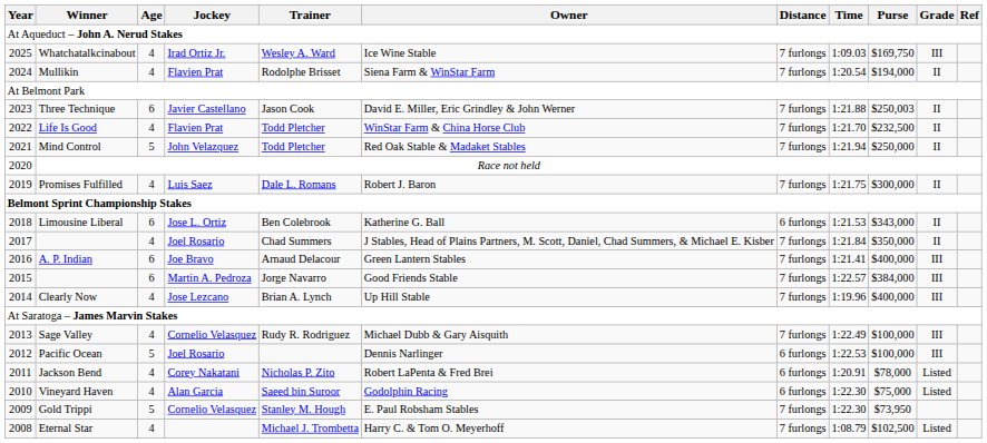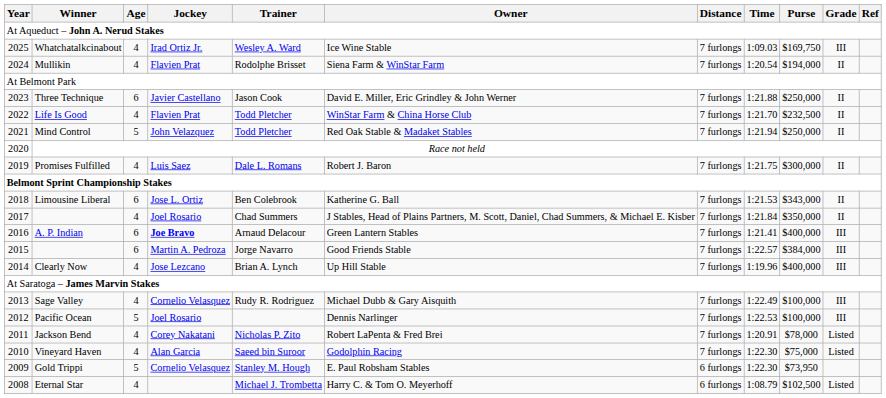 <table class="wikitable sortable">
 <tr>
 <th>Year</th>
 <th>Winner</th>
 <th>Age</th>
 <th>Jockey</th>
 <th>Trainer</th>
 <th>Owner</th>
 <th>Distance</th>
 <th>Time</th>
 <th>Purse</th>
 <th>Grade</th>
 <th>Ref</th>
 </tr>
 <tr style="font-size:90%; background-color:white">
 <td align="left" colspan=11>At Aqueduct – <strong>John A. Nerud Stakes</strong></td>
 </tr>
 <tr style="font-size:90%;">
 <td align=center>2025</td>
 <td>Whatchatalkcinabout</td>
 <td align=center>4</td>
 <td><a href='#'>Irad Ortiz Jr.</a></td>
 <td><a href='#'>Wesley A. Ward</a></td>
 <td>Ice Wine Stable</td>
 <td align=center>7 furlongs</td>
 <td align=center>1:09.03</td>
 <td align=center>$169,750</td>
 <td align=center>III</td>
 <td></td>
 </tr>
 <tr style="font-size:90%;">
 <td align=center>2024</td>
 <td>Mullikin</td>
 <td align=center>4</td>
 <td><a href='#'>Flavien Prat</a></td>
 <td>Rodolphe Brisset</td>
 <td>Siena Farm & <a href='#'>WinStar Farm</a></td>
 <td align=center>7 furlongs</td>
 <td align=center>1:20.54</td>
 <td align=center>$194,000</td>
 <td align=center>II</td>
 <td></td>
 </tr>
 <tr style="font-size:90%; background-color:white">
 <td align="left" colspan=11>At Belmont Park</td>
 </tr>
 <tr style="font-size:90%;">
 <td align=center>2023</td>
 <td>Three Technique</td>
 <td align=center>6</td>
 <td><a href='#'>Javier Castellano</a></td>
 <td>Jason Cook</td>
 <td>David E. Miller, Eric Grindley & John Werner</td>
 <td align=center>7 furlongs</td>
 <td align=center>1:21.88</td>
-<td align=center>$250,003</td>
+<td align=center>$250,000</td>
 <td align=center>II</td>
 <td></td>
 </tr>
 <tr style="font-size:90%;">
 <td align=center>2022</td>
 <td><a href='#'>Life Is Good</a></td>
 <td align=center>4</td>
 <td><a href='#'>Flavien Prat</a></td>
 <td><a href='#'>Todd Pletcher</a></td>
 <td><a href='#'>WinStar Farm</a> & <a href='#'>China Horse Club</a></td>
 <td align=center>7 furlongs</td>
 <td align=center>1:21.70</td>
 <td align=center>$232,500</td>
 <td align=center>II</td>
 <td></td>
 </tr>
 <tr style="font-size:90%;">
 <td align=center>2021</td>
 <td>Mind Control</td>
 <td align=center>5</td>
 <td><a href='#'>John Velazquez</a></td>
 <td><a href='#'>Todd Pletcher</a></td>
 <td>Red Oak Stable & <a href='#'>Madaket Stables</a></td>
 <td align=center>7 furlongs</td>
 <td align=center>1:21.94</td>
 <td align=center>$250,000</td>
 <td align=center>II</td>
 <td></td>
 </tr>
 <tr style="font-size:90%; background-color:white">
 <td align="center">2020</td>
 <td align="center" colspan=10><em>Race not held</em></td>
 </tr>
 <tr style="font-size:90%;">
 <td align=center>2019</td>
 <td>Promises Fulfilled</td>
 <td align=center>4</td>
 <td><a href='#'>Luis Saez</a></td>
 <td><a href='#'>Dale L. Romans</a></td>
 <td>Robert J. Baron</td>
 <td align=center>7 furlongs</td>
 <td align=center>1:21.75</td>
 <td align=center>$300,000</td>
 <td align=center>II</td>
 <td></td>
 </tr>
 <tr style="font-size:90%; background-color:white">
 <td align="left" colspan=11><strong>Belmont Sprint Championship Stakes</strong></td>
 </tr>
 <tr style="font-size:90%;">
 <td align=center>2018</td>
 <td>Limousine Liberal</td>
 <td align=center>6</td>
 <td><a href='#'>Jose L. Ortiz</a></td>
 <td>Ben Colebrook</td>
 <td>Katherine G. Ball</td>
-<td align=center>6 furlongs</td>
+<td align=center>7 furlongs</td>
 <td align=center>1:21.53</td>
 <td align=center>$343,000</td>
 <td align=center>II</td>
 <td></td>
 </tr>
 <tr style="font-size:90%;">
 <td align=center>2017</td>
 <td></td>
 <td align=center>4</td>
 <td><a href='#'>Joel Rosario</a></td>
 <td>Chad Summers</td>
 <td>J Stables, Head of Plains Partners, M. Scott, Daniel, Chad Summers, & Michael E. Kisber</td>
 <td align=center>7 furlongs</td>
 <td align=center>1:21.84</td>
 <td align=center>$350,000</td>
 <td align=center>II</td>
 <td></td>
 </tr>
 <tr style="font-size:90%;">
 <td align=center>2016</td>
 <td><a href='#'>A. P. Indian</a></td>
 <td align=center>6</td>
-<td><a href='#'>Joe Bravo</a></td>
+<td><strong><a href='#'>Joe Bravo</a></strong></td>
 <td>Arnaud Delacour</td>
 <td>Green Lantern Stables</td>
 <td align=center>7 furlongs</td>
 <td align=center>1:21.41</td>
 <td align=center>$400,000</td>
 <td align=center>III</td>
 <td></td>
 </tr>
 <tr style="font-size:90%;">
 <td align=center>2015</td>
 <td></td>
 <td align=center>6</td>
 <td><a href='#'>Martin A. Pedroza</a></td>
 <td>Jorge Navarro</td>
 <td>Good Friends Stable</td>
 <td align=center>7 furlongs</td>
 <td align=center>1:22.57</td>
 <td align=center>$384,000</td>
 <td align=center>III</td>
 <td></td>
 </tr>
 <tr style="font-size:90%;">
 <td align=center>2014</td>
 <td>Clearly Now</td>
 <td align=center>4</td>
 <td><a href='#'>Jose Lezcano</a></td>
 <td>Brian A. Lynch</td>
 <td>Up Hill Stable</td>
 <td align=center>7 furlongs</td>
 <td align=center>1:19.96</td>
 <td align=center>$400,000</td>
 <td align=center>III</td>
 <td></td>
 </tr>
 <tr style="font-size:90%; background-color:white">
 <td align="left" colspan=11>At Saratoga – <strong>James Marvin Stakes</strong></td>
 </tr>
 <tr style="font-size:90%;">
 <td align=center>2013</td>
 <td>Sage Valley</td>
 <td align=center>4</td>
 <td><a href='#'>Cornelio Velasquez</a></td>
 <td>Rudy R. Rodriguez</td>
 <td>Michael Dubb & Gary Aisquith</td>
 <td align=center>7 furlongs</td>
 <td align=center>1:22.49</td>
 <td align=center>$100,000</td>
 <td align=center>III</td>
 <td></td>
 </tr>
 <tr style="font-size:90%;">
 <td align=center>2012</td>
 <td>Pacific Ocean</td>
 <td align=center>5</td>
 <td><a href='#'>Joel Rosario</a></td>
 <td></td>
 <td>Dennis Narlinger</td>
-<td align=center>6 furlongs</td>
+<td align=center>7 furlongs</td>
 <td align=center>1:22.53</td>
 <td align=center>$100,000</td>
 <td align=center>III</td>
 <td></td>
 </tr>
 <tr style="font-size:90%;">
 <td align=center>2011</td>
 <td>Jackson Bend</td>
 <td align=center>4</td>
 <td><a href='#'>Corey Nakatani</a></td>
 <td><a href='#'>Nicholas P. Zito</a></td>
 <td>Robert LaPenta & Fred Brei</td>
-<td align=center>6 furlongs</td>
+<td align=center>7 furlongs</td>
 <td align=center>1:20.91</td>
 <td align=center>$78,000</td>
 <td align=center>Listed</td>
 <td></td>
 </tr>
 <tr style="font-size:90%;">
 <td align=center>2010</td>
 <td>Vineyard Haven</td>
 <td align=center>4</td>
 <td><a href='#'>Alan Garcia</a></td>
 <td><a href='#'>Saeed bin Suroor</a></td>
 <td><a href='#'>Godolphin Racing</a></td>
-<td align=center>6 furlongs</td>
+<td align=center>7 furlongs</td>
 <td align=center>1:22.30</td>
 <td align=center>$75,000</td>
 <td align=center>Listed</td>
 <td></td>
 </tr>
 <tr style="font-size:90%;">
 <td align=center>2009</td>
 <td>Gold Trippi</td>
 <td align=center>5</td>
 <td><a href='#'>Cornelio Velasquez</a></td>
 <td><a href='#'>Stanley M. Hough</a></td>
 <td>E. Paul Robsham Stables</td>
-<td align=center>7 furlongs</td>
+<td align=center>6 furlongs</td>
 <td align=center>1:22.30</td>
 <td align=center>$73,950</td>
 <td align=center></td>
 <td></td>
 </tr>
 <tr style="font-size:90%;">
 <td align=center>2008</td>
 <td>Eternal Star</td>
 <td align=center>4</td>
 <td></td>
 <td><a href='#'>Michael J. Trombetta</a></td>
 <td>Harry C. & Tom O. Meyerhoff</td>
-<td align=center>7 furlongs</td>
+<td align=center>6 furlongs</td>
 <td align=center>1:08.79</td>
 <td align=center>$102,500</td>
 <td align=center>Listed</td>
 <td></td>
 </tr>
 </table>
